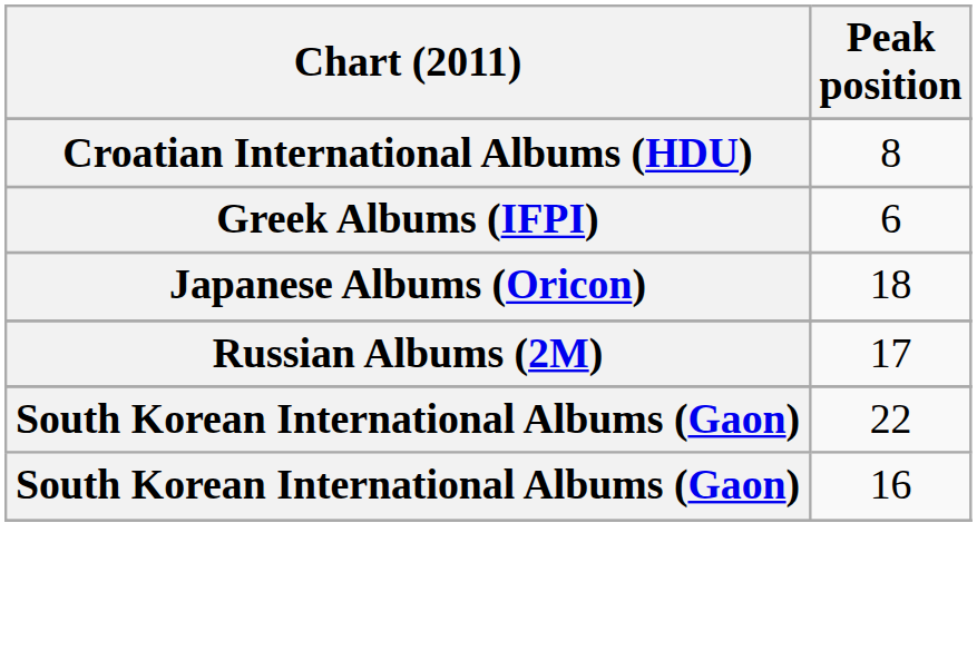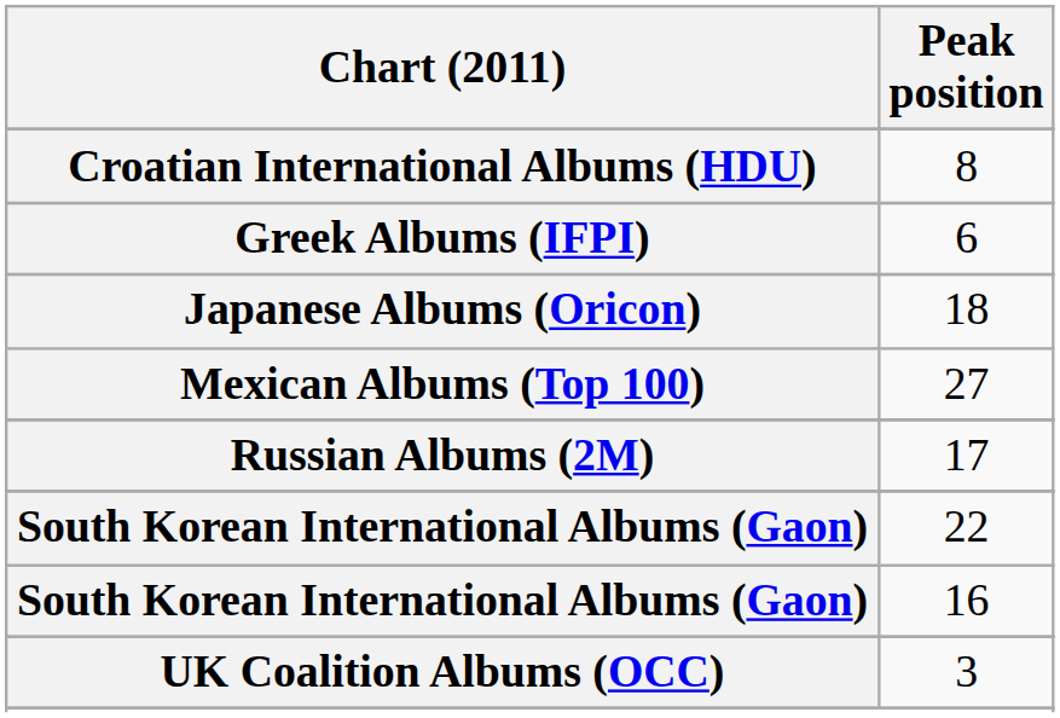 <table class="wikitable sortable plainrowheaders" style="text-align:center">
 <tr>
 <th scope="col">Chart (2011)</th>
 <th scope="col">Peak<br>position</th>
 </tr>
 <tr>
 </tr>
 <tr>
 </tr>
 <tr>
 </tr>
 <tr>
 </tr>
 <tr>
 </tr>
 <tr>
 <th scope="row">Croatian International Albums (<a href='#'>HDU</a>)</th>
 <td>8</td>
 </tr>
 <tr>
 </tr>
 <tr>
 </tr>
 <tr>
 </tr>
 <tr>
 </tr>
 <tr>
 </tr>
 <tr>
 </tr>
 <tr>
 <th scope="row">Greek Albums (<a href='#'>IFPI</a>)</th>
 <td>6</td>
 </tr>
 <tr>
 </tr>
 <tr>
 </tr>
 <tr>
 <th scope="row">Japanese Albums (<a href='#'>Oricon</a>)</th>
 <td>18</td>
 </tr>
 <tr>
+<th scope="row">Mexican Albums (<a href='#'>Top 100</a>)</th>
+<td>27</td>
+</tr>
+<tr>
 </tr>
 <tr>
 </tr>
 <tr>
 </tr>
 <tr>
 </tr>
 <tr>
 <th scope="row">Russian Albums (<a href='#'>2M</a>)</th>
 <td>17</td>
 </tr>
 <tr>
 </tr>
 <tr>
 <th scope="row">South Korean International Albums (<a href='#'>Gaon</a>)<br></th>
 <td>22</td>
 </tr>
 <tr>
 <th scope="row">South Korean International Albums (<a href='#'>Gaon</a>)<br></th>
 <td>16</td>
 </tr>
 <tr>
 </tr>
 <tr>
 </tr>
 <tr>
 </tr>
 <tr>
 </tr>
 <tr>
+<th scope="row">UK Coalition Albums (<a href='#'>OCC</a>)</th>
+<td>3</td>
+</tr>
+<tr>
 </tr>
 <tr>
 </tr>
 <tr>
 </tr>
 <tr>
 </tr>
 <tr>
 </tr>
 </table>
